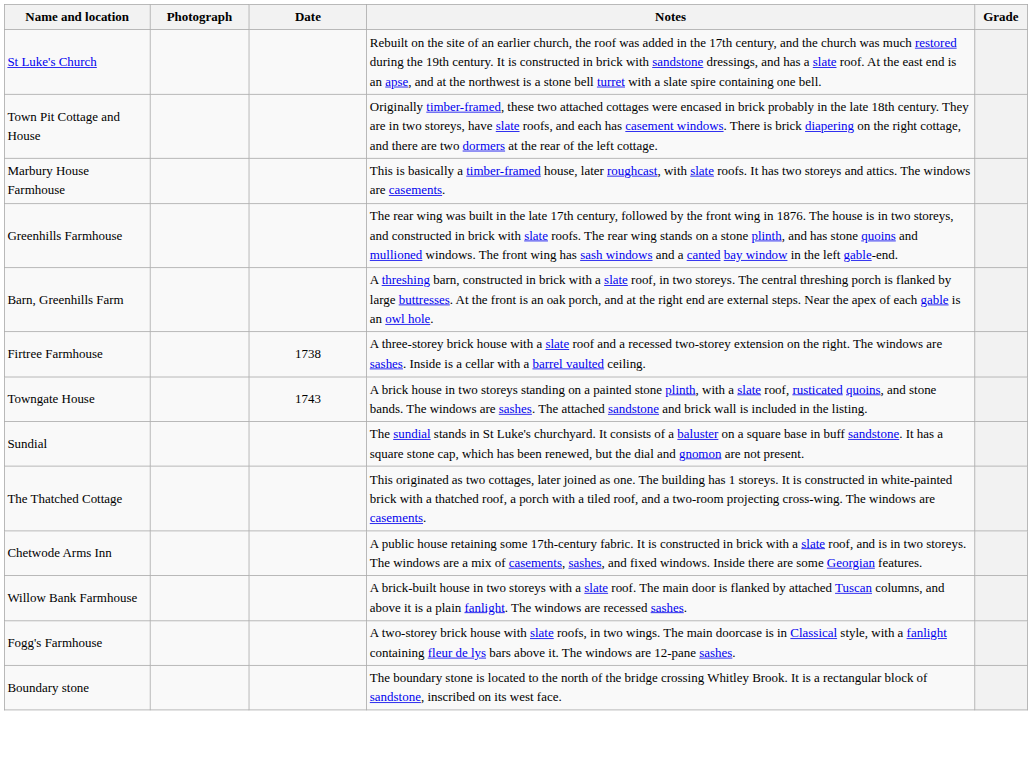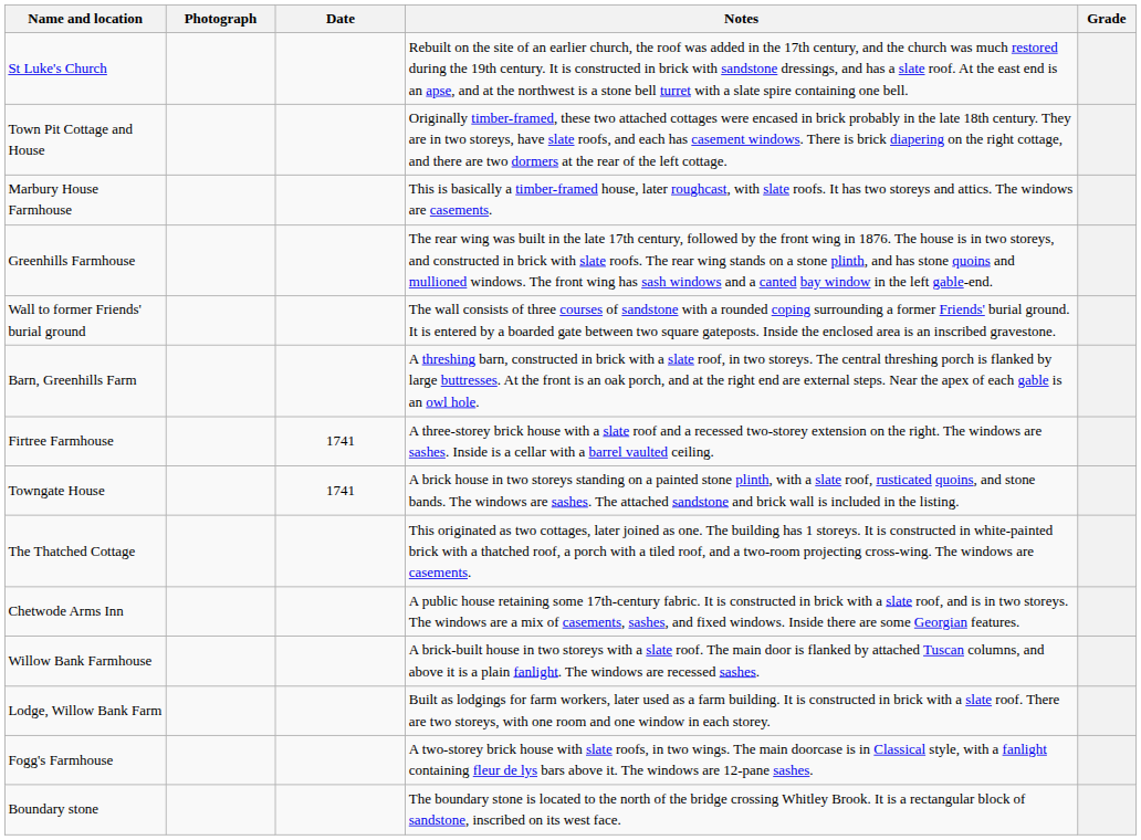 <table class="wikitable sortable plainrowheaders" style="width:100%;border:0px;text-align:left;line-height:150%;">
 <tr>
 <th scope="col" style="width:150px">Name and location</th>
 <th scope="col" style="width:100px" class="unsortable">Photograph</th>
 <th scope="col" style="width:120px">Date</th>
 <th scope="col" style="width:650px" class="unsortable">Notes</th>
 <th scope="col" style="width:50px">Grade</th>
 </tr>
 <tr>
 <td><a href='#'>St Luke's Church</a><br><small></small></td>
 <td></td>
 <td align="center"></td>
 <td>Rebuilt on the site of an earlier church, the roof was added in the 17th century, and the church was much <a href='#'>restored</a> during the 19th century. It is constructed in brick with <a href='#'>sandstone</a> dressings, and has a <a href='#'>slate</a> roof. At the east end is an <a href='#'>apse</a>, and at the northwest is a stone bell <a href='#'>turret</a> with a slate spire containing one bell.</td>
 <th></th>
 </tr>
 <tr>
 <td>Town Pit Cottage and House<br><small></small></td>
 <td></td>
 <td align="center"></td>
 <td>Originally <a href='#'>timber-framed</a>, these two attached cottages were encased in brick probably in the late 18th century. They are in two storeys, have <a href='#'>slate</a> roofs, and each has <a href='#'>casement windows</a>. There is brick <a href='#'>diapering</a> on the right cottage, and there are two <a href='#'>dormers</a> at the rear of the left cottage.</td>
 <th></th>
 </tr>
 <tr>
 <td>Marbury House Farmhouse<br><small></small></td>
 <td></td>
 <td align="center"></td>
 <td>This is basically a <a href='#'>timber-framed</a> house, later <a href='#'>roughcast</a>, with <a href='#'>slate</a> roofs. It has two storeys and attics. The windows are <a href='#'>casements</a>.</td>
 <th></th>
 </tr>
 <tr>
 <td>Greenhills Farmhouse<br><small></small></td>
 <td></td>
 <td align="center"></td>
 <td>The rear wing was built in the late 17th century, followed by the front wing in 1876. The house is in two storeys, and constructed in brick with <a href='#'>slate</a> roofs. The rear wing stands on a stone <a href='#'>plinth</a>, and has stone <a href='#'>quoins</a> and <a href='#'>mullioned</a> windows. The front wing has <a href='#'>sash windows</a> and a <a href='#'>canted</a> <a href='#'>bay window</a> in the left <a href='#'>gable</a>-end.</td>
 <th></th>
 </tr>
 <tr>
+<td>Wall to former Friends' burial ground<br><small></small></td>
+<td></td>
+<td align="center"></td>
+<td>The wall consists of three <a href='#'>courses</a> of <a href='#'>sandstone</a> with a rounded <a href='#'>coping</a> surrounding a former <a href='#'>Friends'</a> burial ground. It is entered by a boarded gate between two square gateposts. Inside the enclosed area is an inscribed gravestone.</td>
+<th></th>
+</tr>
+<tr>
 <td>Barn, Greenhills Farm<br><small></small></td>
 <td></td>
 <td align="center"></td>
 <td>A <a href='#'>threshing</a> barn, constructed in brick with a <a href='#'>slate</a> roof, in two storeys. The central threshing porch is flanked by large <a href='#'>buttresses</a>. At the front is an oak porch, and at the right end are external steps. Near the apex of each <a href='#'>gable</a> is an <a href='#'>owl hole</a>.</td>
 <th></th>
 </tr>
 <tr>
 <td>Firtree Farmhouse<br><small></small></td>
 <td></td>
-<td align="center">1738</td>
+<td align="center">1741</td>
 <td>A three-storey brick house with a <a href='#'>slate</a> roof and a recessed two-storey extension on the right. The windows are <a href='#'>sashes</a>. Inside is a cellar with a <a href='#'>barrel vaulted</a> ceiling.</td>
 <th></th>
 </tr>
 <tr>
 <td>Towngate House<br><small></small></td>
 <td></td>
-<td align="center">1743</td>
+<td align="center">1741</td>
 <td>A brick house in two storeys standing on a painted stone <a href='#'>plinth</a>, with a <a href='#'>slate</a> roof, <a href='#'>rusticated</a> <a href='#'>quoins</a>, and stone bands. The windows are <a href='#'>sashes</a>. The attached <a href='#'>sandstone</a> and brick wall is included in the listing.</td>
-<th></th>
-</tr>
-<tr>
-<td>Sundial<br><small></small></td>
-<td></td>
-<td align="center"></td>
-<td>The <a href='#'>sundial</a> stands in St Luke's churchyard. It consists of a <a href='#'>baluster</a> on a square base in buff <a href='#'>sandstone</a>. It has a square stone cap, which has been renewed, but the dial and <a href='#'>gnomon</a> are not present.</td>
 <th></th>
 </tr>
 <tr>
 <td>The Thatched Cottage<br><small></small></td>
 <td></td>
 <td align="center"></td>
 <td>This originated as two cottages, later joined as one. The building has 1  storeys. It is constructed in white-painted brick with a thatched roof, a porch with a tiled roof, and a two-room projecting cross-wing. The windows are <a href='#'>casements</a>.</td>
 <th></th>
 </tr>
 <tr>
 <td>Chetwode Arms Inn<br><small></small></td>
 <td></td>
 <td align="center"></td>
 <td>A public house retaining some 17th-century fabric. It is constructed in brick with a <a href='#'>slate</a> roof, and is in two storeys. The windows are a mix of <a href='#'>casements</a>, <a href='#'>sashes</a>, and fixed windows. Inside there are some <a href='#'>Georgian</a> features.</td>
 <th></th>
 </tr>
 <tr>
 <td>Willow Bank Farmhouse<br><small></small></td>
 <td></td>
 <td align="center"></td>
 <td>A brick-built house in two storeys with a <a href='#'>slate</a> roof. The main door is flanked by attached <a href='#'>Tuscan</a> columns, and above it is a plain <a href='#'>fanlight</a>. The windows are recessed <a href='#'>sashes</a>.</td>
 <th></th>
 </tr>
 <tr>
+<td>Lodge, Willow Bank Farm<br><small></small></td>
+<td></td>
+<td align="center"></td>
+<td>Built as lodgings for farm workers, later used as a farm building. It is constructed in brick with a <a href='#'>slate</a> roof. There are two storeys, with one room and one window in each storey.</td>
+<th></th>
+</tr>
+<tr>
 <td>Fogg's Farmhouse<br><small></small></td>
 <td></td>
 <td align="center"></td>
 <td>A two-storey brick house with <a href='#'>slate</a> roofs, in two wings. The main doorcase is in <a href='#'>Classical</a> style, with a <a href='#'>fanlight</a> containing <a href='#'>fleur de lys</a> bars above it. The windows are 12-pane <a href='#'>sashes</a>.</td>
 <th></th>
 </tr>
 <tr>
 <td>Boundary stone<br><small></small></td>
 <td></td>
 <td align="center"></td>
 <td>The boundary stone is located to the north of the bridge crossing Whitley Brook. It is a rectangular block of <a href='#'>sandstone</a>, inscribed on its west face.</td>
 <th></th>
 </tr>
 <tr>
 </tr>
 </table>
